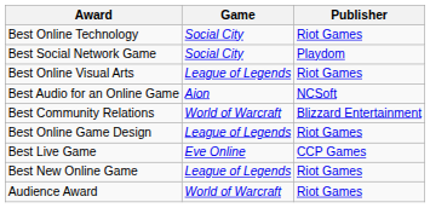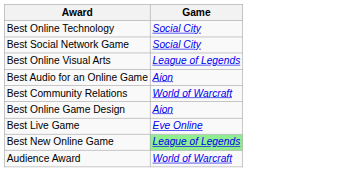 <table class="wikitable">
 <tr>
 <th>Award</th>
 <th>Game</th>
-<th>Publisher</th>
 </tr>
 <tr>
 <td>Best Online Technology</td>
 <td><em><a href='#'>Social City</a></em></td>
-<td><a href='#'>Riot Games</a></td>
 </tr>
 <tr>
 <td>Best Social Network Game</td>
 <td><em><a href='#'>Social City</a></em></td>
-<td><a href='#'>Playdom</a></td>
 </tr>
 <tr>
 <td>Best Online Visual Arts</td>
 <td><em><a href='#'>League of Legends</a></em></td>
-<td><a href='#'>Riot Games</a></td>
 </tr>
 <tr>
 <td>Best Audio for an Online Game</td>
 <td><em><a href='#'>Aion</a></em></td>
-<td><a href='#'>NCSoft</a></td>
 </tr>
 <tr>
 <td>Best Community Relations</td>
 <td><em><a href='#'>World of Warcraft</a></em></td>
-<td><a href='#'>Blizzard Entertainment</a></td>
 </tr>
 <tr>
 <td>Best Online Game Design</td>
-<td><em><a href='#'>League of Legends</a></em></td>
-<td><a href='#'>Riot Games</a></td>
+<td><em><a href='#'>Aion</a></em></td>
 </tr>
 <tr>
 <td>Best Live Game</td>
 <td><em><a href='#'>Eve Online</a></em></td>
-<td><a href='#'>CCP Games</a></td>
 </tr>
 <tr>
 <td>Best New Online Game</td>
-<td><em><a href='#'>League of Legends</a></em></td>
-<td><a href='#'>Riot Games</a></td>
+<td style="background: lightgreen;"><em><a href='#'>League of Legends</a></em></td>
 </tr>
 <tr>
 <td>Audience Award</td>
 <td><em><a href='#'>World of Warcraft</a></em></td>
-<td><a href='#'>Riot Games</a></td>
 </tr>
 </table>
